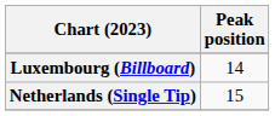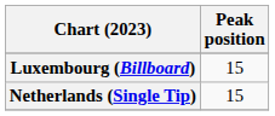 <table class="wikitable plainrowheaders sortable" style="text-align:center;">
 <tr>
 <th scope="col">Chart (2023)</th>
 <th scope="col">Peak <br>position</th>
 </tr>
 <tr>
 </tr>
 <tr>
 </tr>
 <tr>
 <th scope="row">Luxembourg (<em><a href='#'>Billboard</a></em>)</th>
-<td>14</td>
+<td>15</td>
 </tr>
 <tr>
 <th scope="row">Netherlands (<a href='#'>Single Tip</a>)</th>
 <td>15</td>
 </tr>
 <tr>
 </tr>
 </table>
